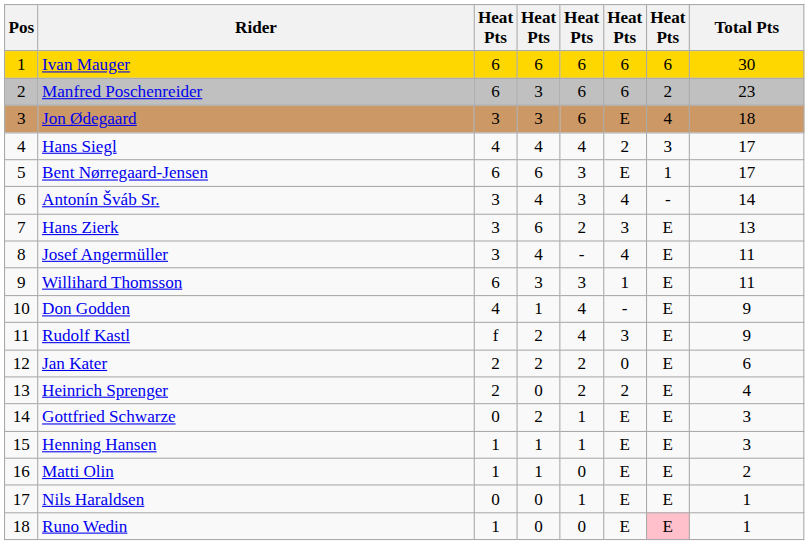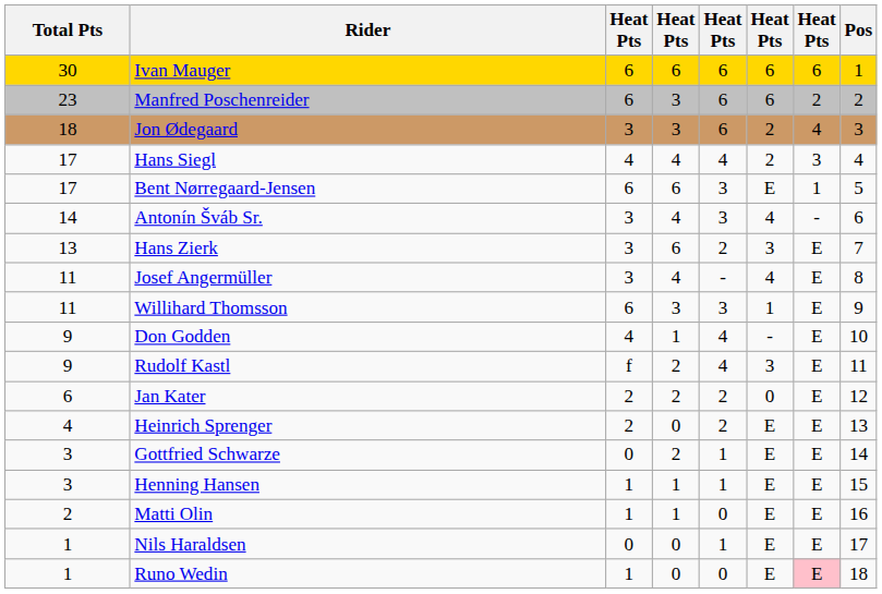 <table class="wikitable" style="font-size: 100%">
 <tr>
-<th width=20>Pos</th>
+<th width=100>Total Pts</th>
 <th width=400>Rider</th>
 <th width=20>Heat Pts</th>
 <th width=20>Heat Pts</th>
 <th width=20>Heat Pts</th>
 <th width=20>Heat Pts</th>
 <th width=20>Heat Pts</th>
-<th width=100>Total Pts</th>
+<th width=20>Pos</th>
 </tr>
 <tr align=center style="background-color: gold;">
-<td>1</td>
+<td>30</td>
 <td align="left"> <a href='#'>Ivan Mauger</a></td>
 <td>6</td>
 <td>6</td>
 <td>6</td>
 <td>6</td>
 <td>6</td>
-<td>30</td>
+<td>1</td>
 </tr>
 <tr align=center style="background-color: silver;">
-<td>2</td>
+<td>23</td>
 <td align="left"> <a href='#'>Manfred Poschenreider</a></td>
 <td>6</td>
 <td>3</td>
 <td>6</td>
 <td>6</td>
 <td>2</td>
-<td>23</td>
+<td>2</td>
 </tr>
 <tr align=center style="background-color: #cc9966;">
-<td>3</td>
+<td>18</td>
 <td align="left"> <a href='#'>Jon Ødegaard</a></td>
 <td>3</td>
 <td>3</td>
 <td>6</td>
-<td>E</td>
+<td>2</td>
 <td>4</td>
-<td>18</td>
+<td>3</td>
 </tr>
 <tr align=center>
-<td>4</td>
+<td>17</td>
 <td align="left"> <a href='#'>Hans Siegl</a></td>
 <td>4</td>
 <td>4</td>
 <td>4</td>
 <td>2</td>
 <td>3</td>
-<td>17</td>
+<td>4</td>
 </tr>
 <tr align=center>
-<td>5</td>
+<td>17</td>
 <td align="left"> <a href='#'>Bent Nørregaard-Jensen</a></td>
 <td>6</td>
 <td>6</td>
 <td>3</td>
 <td>E</td>
 <td>1</td>
-<td>17</td>
+<td>5</td>
 </tr>
 <tr align=center>
-<td>6</td>
+<td>14</td>
 <td align="left"> <a href='#'>Antonín Šváb Sr.</a></td>
 <td>3</td>
 <td>4</td>
 <td>3</td>
 <td>4</td>
 <td>-</td>
-<td>14</td>
+<td>6</td>
 </tr>
 <tr align=center>
-<td>7</td>
+<td>13</td>
 <td align="left"> <a href='#'>Hans Zierk</a></td>
 <td>3</td>
 <td>6</td>
 <td>2</td>
 <td>3</td>
 <td>E</td>
-<td>13</td>
+<td>7</td>
 </tr>
 <tr align=center>
-<td>8</td>
+<td>11</td>
 <td align="left"> <a href='#'>Josef Angermüller</a></td>
 <td>3</td>
 <td>4</td>
 <td>-</td>
 <td>4</td>
 <td>E</td>
-<td>11</td>
+<td>8</td>
 </tr>
 <tr align=center>
-<td>9</td>
+<td>11</td>
 <td align="left"> <a href='#'>Willihard Thomsson</a></td>
 <td>6</td>
 <td>3</td>
 <td>3</td>
 <td>1</td>
 <td>E</td>
-<td>11</td>
+<td>9</td>
 </tr>
 <tr align=center>
-<td>10</td>
+<td>9</td>
 <td align="left"> <a href='#'>Don Godden</a></td>
 <td>4</td>
 <td>1</td>
 <td>4</td>
 <td>-</td>
 <td>E</td>
-<td>9</td>
+<td>10</td>
 </tr>
 <tr align=center>
-<td>11</td>
+<td>9</td>
 <td align="left"> <a href='#'>Rudolf Kastl</a></td>
 <td>f</td>
 <td>2</td>
 <td>4</td>
 <td>3</td>
 <td>E</td>
-<td>9</td>
+<td>11</td>
 </tr>
 <tr align=center>
-<td>12</td>
+<td>6</td>
 <td align="left"> <a href='#'>Jan Kater</a></td>
 <td>2</td>
 <td>2</td>
 <td>2</td>
 <td>0</td>
 <td>E</td>
-<td>6</td>
+<td>12</td>
 </tr>
 <tr align=center>
-<td>13</td>
+<td>4</td>
 <td align="left"> <a href='#'>Heinrich Sprenger</a></td>
 <td>2</td>
 <td>0</td>
 <td>2</td>
-<td>2</td>
 <td>E</td>
-<td>4</td>
+<td>E</td>
+<td>13</td>
 </tr>
 <tr align=center>
-<td>14</td>
+<td>3</td>
 <td align="left"> <a href='#'>Gottfried Schwarze</a></td>
 <td>0</td>
 <td>2</td>
 <td>1</td>
 <td>E</td>
 <td>E</td>
-<td>3</td>
+<td>14</td>
 </tr>
 <tr align=center>
-<td>15</td>
+<td>3</td>
 <td align="left"> <a href='#'>Henning Hansen</a></td>
 <td>1</td>
 <td>1</td>
 <td>1</td>
 <td>E</td>
 <td>E</td>
-<td>3</td>
+<td>15</td>
 </tr>
 <tr align=center>
-<td>16</td>
+<td>2</td>
 <td align="left"> <a href='#'>Matti Olin</a></td>
 <td>1</td>
 <td>1</td>
 <td>0</td>
 <td>E</td>
 <td>E</td>
-<td>2</td>
+<td>16</td>
 </tr>
 <tr align=center>
-<td>17</td>
+<td>1</td>
 <td align="left"> <a href='#'>Nils Haraldsen</a></td>
 <td>0</td>
 <td>0</td>
 <td>1</td>
 <td>E</td>
 <td>E</td>
-<td>1</td>
+<td>17</td>
 </tr>
 <tr align=center>
-<td>18</td>
+<td>1</td>
 <td align="left"> <a href='#'>Runo Wedin</a></td>
 <td>1</td>
 <td>0</td>
 <td>0</td>
 <td>E</td>
 <td style="background: pink;">E</td>
-<td>1</td>
+<td>18</td>
 </tr>
 </table>
